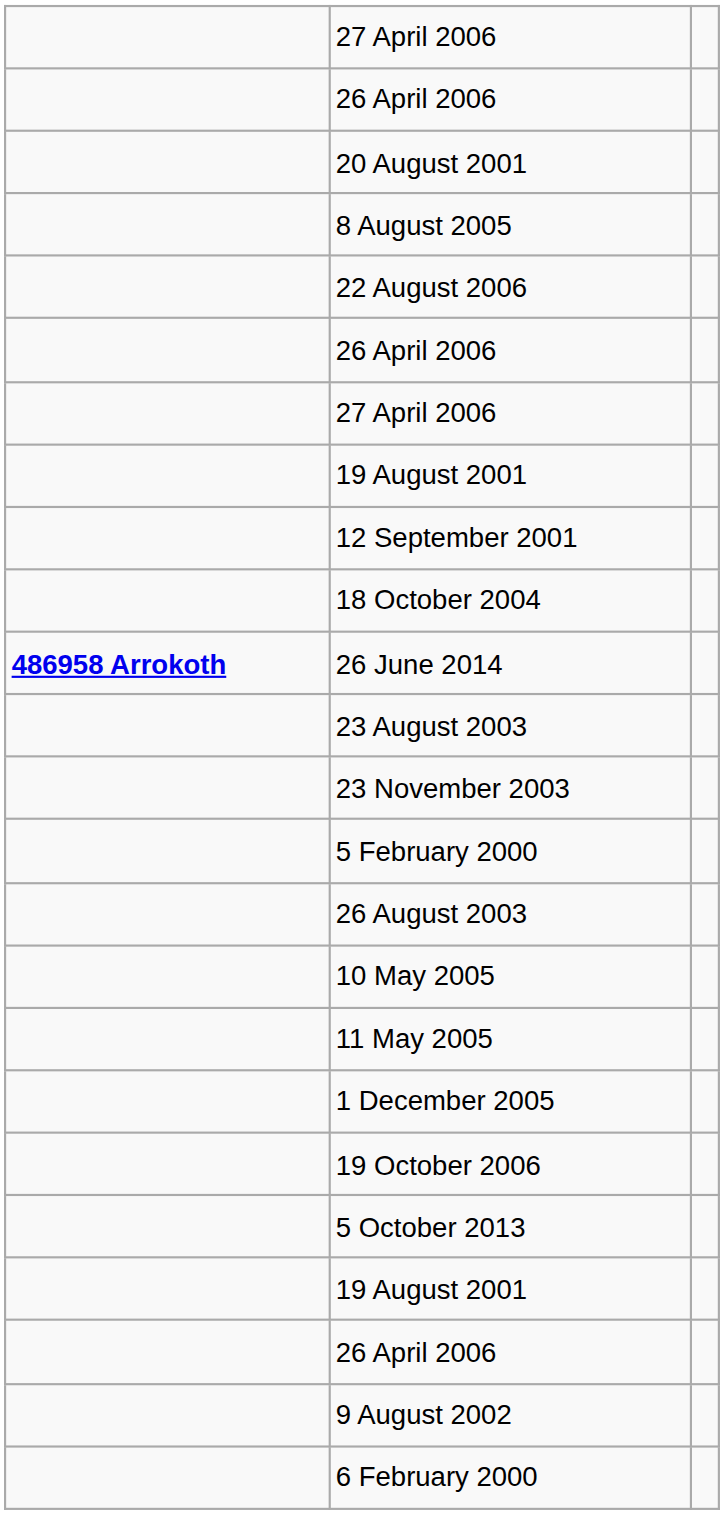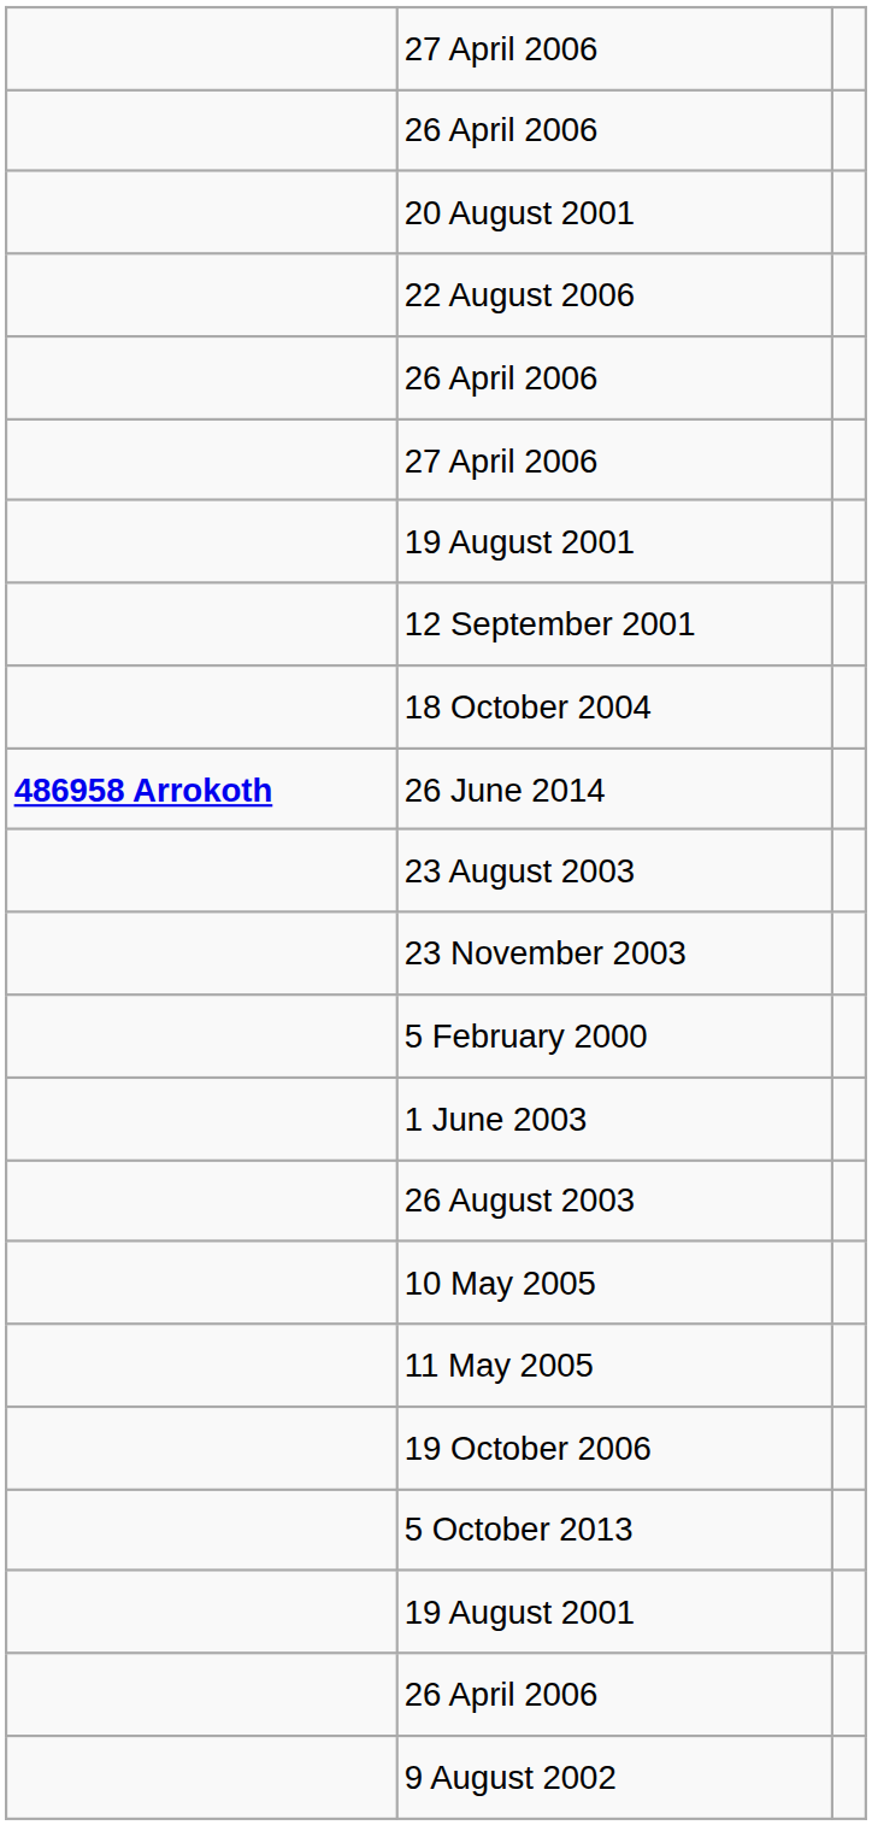 <table class="wikitable" style="font-size: 80%; float: left; width: 26em; margin-right: 1em; height: 700px">
 <tr>
 <td><strong></strong></td>
 <td>27 April 2006</td>
 <td></td>
 </tr>
 <tr>
 <td></td>
 <td>26 April 2006</td>
 <td></td>
 </tr>
 <tr>
 <td></td>
 <td>20 August 2001</td>
-<td></td>
-</tr>
-<tr>
-<td></td>
-<td>8 August 2005</td>
 <td></td>
 </tr>
 <tr>
 <td></td>
 <td>22 August 2006</td>
 <td></td>
 </tr>
 <tr>
 <td></td>
 <td>26 April 2006</td>
 <td></td>
 </tr>
 <tr>
 <td></td>
 <td>27 April 2006</td>
 <td></td>
 </tr>
 <tr>
 <td></td>
 <td>19 August 2001</td>
 <td></td>
 </tr>
 <tr>
 <td></td>
 <td>12 September 2001</td>
 <td></td>
 </tr>
 <tr>
 <td></td>
 <td>18 October 2004</td>
 <td></td>
 </tr>
 <tr>
 <td><strong><a href='#'>486958 Arrokoth</a></strong></td>
 <td>26 June 2014</td>
 <td> </td>
 </tr>
 <tr>
 <td></td>
 <td>23 August 2003</td>
 <td></td>
 </tr>
 <tr>
 <td></td>
 <td>23 November 2003</td>
 <td></td>
 </tr>
 <tr>
 <td></td>
 <td>5 February 2000</td>
 <td></td>
 </tr>
 <tr>
 <td></td>
+<td>1 June 2003</td>
+<td></td>
+</tr>
+<tr>
+<td></td>
 <td>26 August 2003</td>
 <td></td>
 </tr>
 <tr>
 <td></td>
 <td>10 May 2005</td>
 <td></td>
 </tr>
 <tr>
 <td></td>
 <td>11 May 2005</td>
-<td></td>
-</tr>
-<tr>
-<td></td>
-<td>1 December 2005</td>
 <td></td>
 </tr>
 <tr>
 <td></td>
 <td>19 October 2006</td>
 <td></td>
 </tr>
 <tr>
 <td></td>
 <td>5 October 2013</td>
 <td></td>
 </tr>
 <tr>
 <td></td>
 <td>19 August 2001</td>
 <td></td>
 </tr>
 <tr>
 <td></td>
 <td>26 April 2006</td>
 <td></td>
 </tr>
 <tr>
 <td></td>
 <td>9 August 2002</td>
 <td></td>
 </tr>
-<tr>
-<td></td>
-<td>6 February 2000</td>
-<td></td>
-</tr>
 </table>
